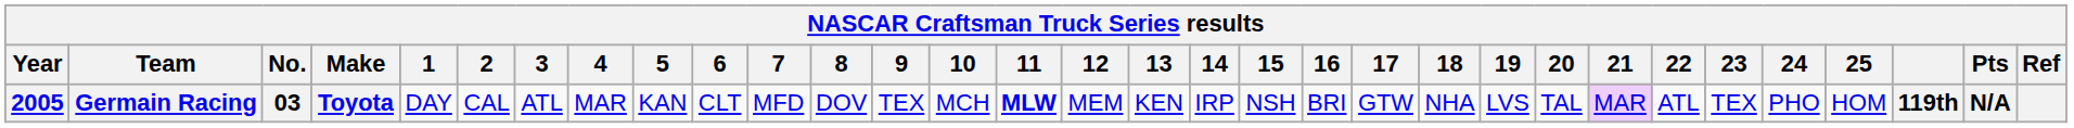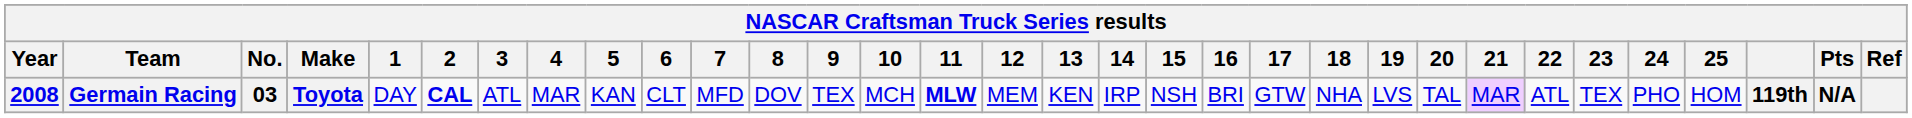 <table class="wikitable" style="text-align:center; font-size:75%">
 <tr>
 <th colspan="32"><a href='#'>NASCAR Craftsman Truck Series</a> results</th>
 </tr>
 <tr>
 <th>Year</th>
 <th>Team</th>
 <th>No.</th>
 <th>Make</th>
 <th>1</th>
 <th>2</th>
 <th>3</th>
 <th>4</th>
 <th>5</th>
 <th>6</th>
 <th>7</th>
 <th>8</th>
 <th>9</th>
 <th>10</th>
 <th>11</th>
 <th>12</th>
 <th>13</th>
 <th>14</th>
 <th>15</th>
 <th>16</th>
 <th>17</th>
 <th>18</th>
 <th>19</th>
 <th>20</th>
 <th>21</th>
 <th>22</th>
 <th>23</th>
 <th>24</th>
 <th>25</th>
 <th></th>
 <th>Pts</th>
 <th>Ref</th>
 </tr>
 <tr>
-<th><a href='#'>2005</a></th>
+<th><a href='#'>2008</a></th>
 <th><a href='#'>Germain Racing</a></th>
 <th>03</th>
 <th><a href='#'>Toyota</a></th>
 <td><a href='#'>DAY</a></td>
-<td><a href='#'>CAL</a></td>
+<td><strong><a href='#'>CAL</a></strong></td>
 <td><a href='#'>ATL</a></td>
 <td><a href='#'>MAR</a></td>
 <td><a href='#'>KAN</a></td>
 <td><a href='#'>CLT</a></td>
 <td><a href='#'>MFD</a></td>
 <td><a href='#'>DOV</a></td>
 <td><a href='#'>TEX</a></td>
 <td><a href='#'>MCH</a></td>
 <td><strong><a href='#'>MLW</a></strong></td>
 <td><a href='#'>MEM</a></td>
 <td><a href='#'>KEN</a></td>
 <td><a href='#'>IRP</a></td>
 <td><a href='#'>NSH</a></td>
 <td><a href='#'>BRI</a></td>
 <td><a href='#'>GTW</a></td>
 <td><a href='#'>NHA</a></td>
 <td><a href='#'>LVS</a></td>
 <td><a href='#'>TAL</a></td>
 <td style="background-color:#EFCFFF"><a href='#'>MAR</a><br></td>
 <td><a href='#'>ATL</a></td>
 <td><a href='#'>TEX</a></td>
 <td><a href='#'>PHO</a></td>
 <td><a href='#'>HOM</a></td>
 <th>119th</th>
 <th>N/A</th>
 <th></th>
 </tr>
 </table>
